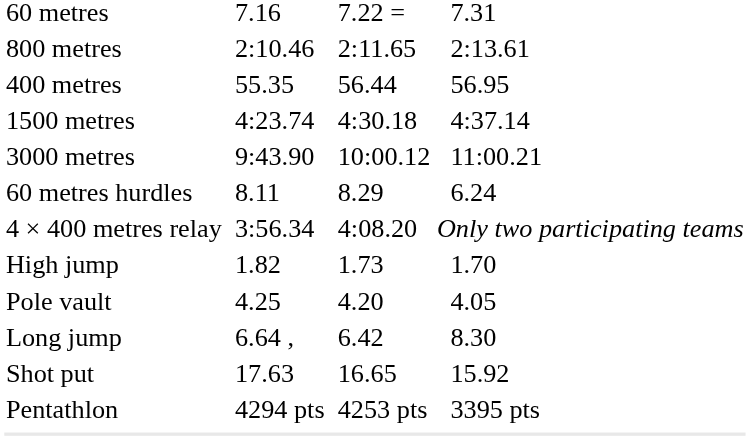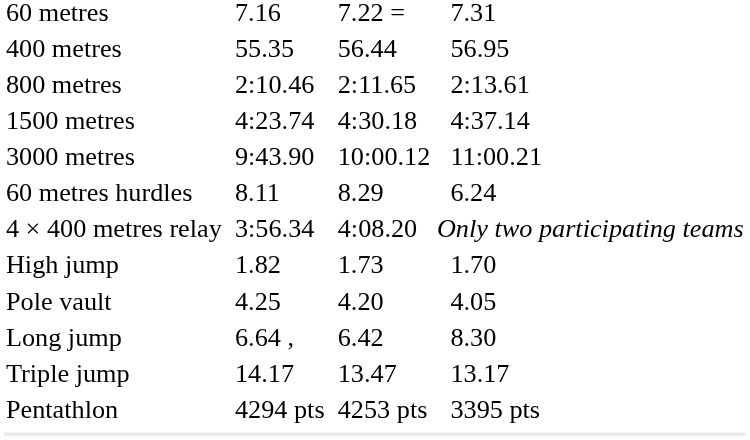 <table>
 <tr>
 <td>60 metres</td>
 <td></td>
 <td>7.16 </td>
 <td></td>
 <td>7.22 =</td>
 <td></td>
 <td>7.31</td>
 </tr>
 <tr>
+<td>400 metres</td>
+<td></td>
+<td>55.35</td>
+<td></td>
+<td>56.44</td>
+<td></td>
+<td>56.95</td>
+</tr>
+<tr>
 <td>800 metres</td>
 <td></td>
 <td>2:10.46</td>
 <td></td>
 <td>2:11.65</td>
 <td></td>
 <td>2:13.61</td>
-</tr>
-<tr>
-<td>400 metres</td>
-<td></td>
-<td>55.35</td>
-<td></td>
-<td>56.44</td>
-<td></td>
-<td>56.95</td>
 </tr>
 <tr>
 <td>1500 metres</td>
 <td></td>
 <td>4:23.74 </td>
 <td></td>
 <td>4:30.18</td>
 <td></td>
 <td>4:37.14</td>
 </tr>
 <tr>
 <td>3000 metres</td>
 <td></td>
 <td>9:43.90 </td>
 <td></td>
 <td>10:00.12</td>
 <td></td>
 <td>11:00.21</td>
 </tr>
 <tr>
 <td>60 metres hurdles</td>
 <td></td>
 <td>8.11</td>
 <td></td>
 <td>8.29</td>
 <td></td>
 <td>6.24</td>
 </tr>
 <tr>
 <td>4 × 400 metres relay</td>
 <td></td>
 <td>3:56.34</td>
 <td></td>
 <td>4:08.20</td>
 <td colspan=2><em>Only two participating teams</em></td>
 </tr>
 <tr>
 <td>High jump</td>
 <td></td>
 <td>1.82</td>
 <td></td>
 <td>1.73</td>
 <td></td>
 <td>1.70</td>
 </tr>
 <tr>
 <td>Pole vault</td>
 <td></td>
 <td>4.25 </td>
 <td></td>
 <td>4.20</td>
 <td></td>
 <td>4.05</td>
 </tr>
 <tr>
 <td>Long jump</td>
 <td></td>
 <td>6.64 , </td>
 <td></td>
 <td>6.42</td>
 <td></td>
 <td>8.30</td>
 </tr>
 <tr>
-<td>Shot put</td>
+<td>Triple jump</td>
 <td></td>
-<td>17.63</td>
+<td>14.17 </td>
 <td></td>
-<td>16.65</td>
+<td>13.47</td>
 <td></td>
-<td>15.92</td>
+<td>13.17</td>
 </tr>
 <tr>
 <td>Pentathlon</td>
 <td></td>
 <td>4294 pts </td>
 <td></td>
 <td>4253 pts</td>
 <td></td>
 <td>3395 pts</td>
 </tr>
 <tr>
 </tr>
 <tr bgcolor= e8e8e8>
 <td colspan=7></td>
 </tr>
 </table>
